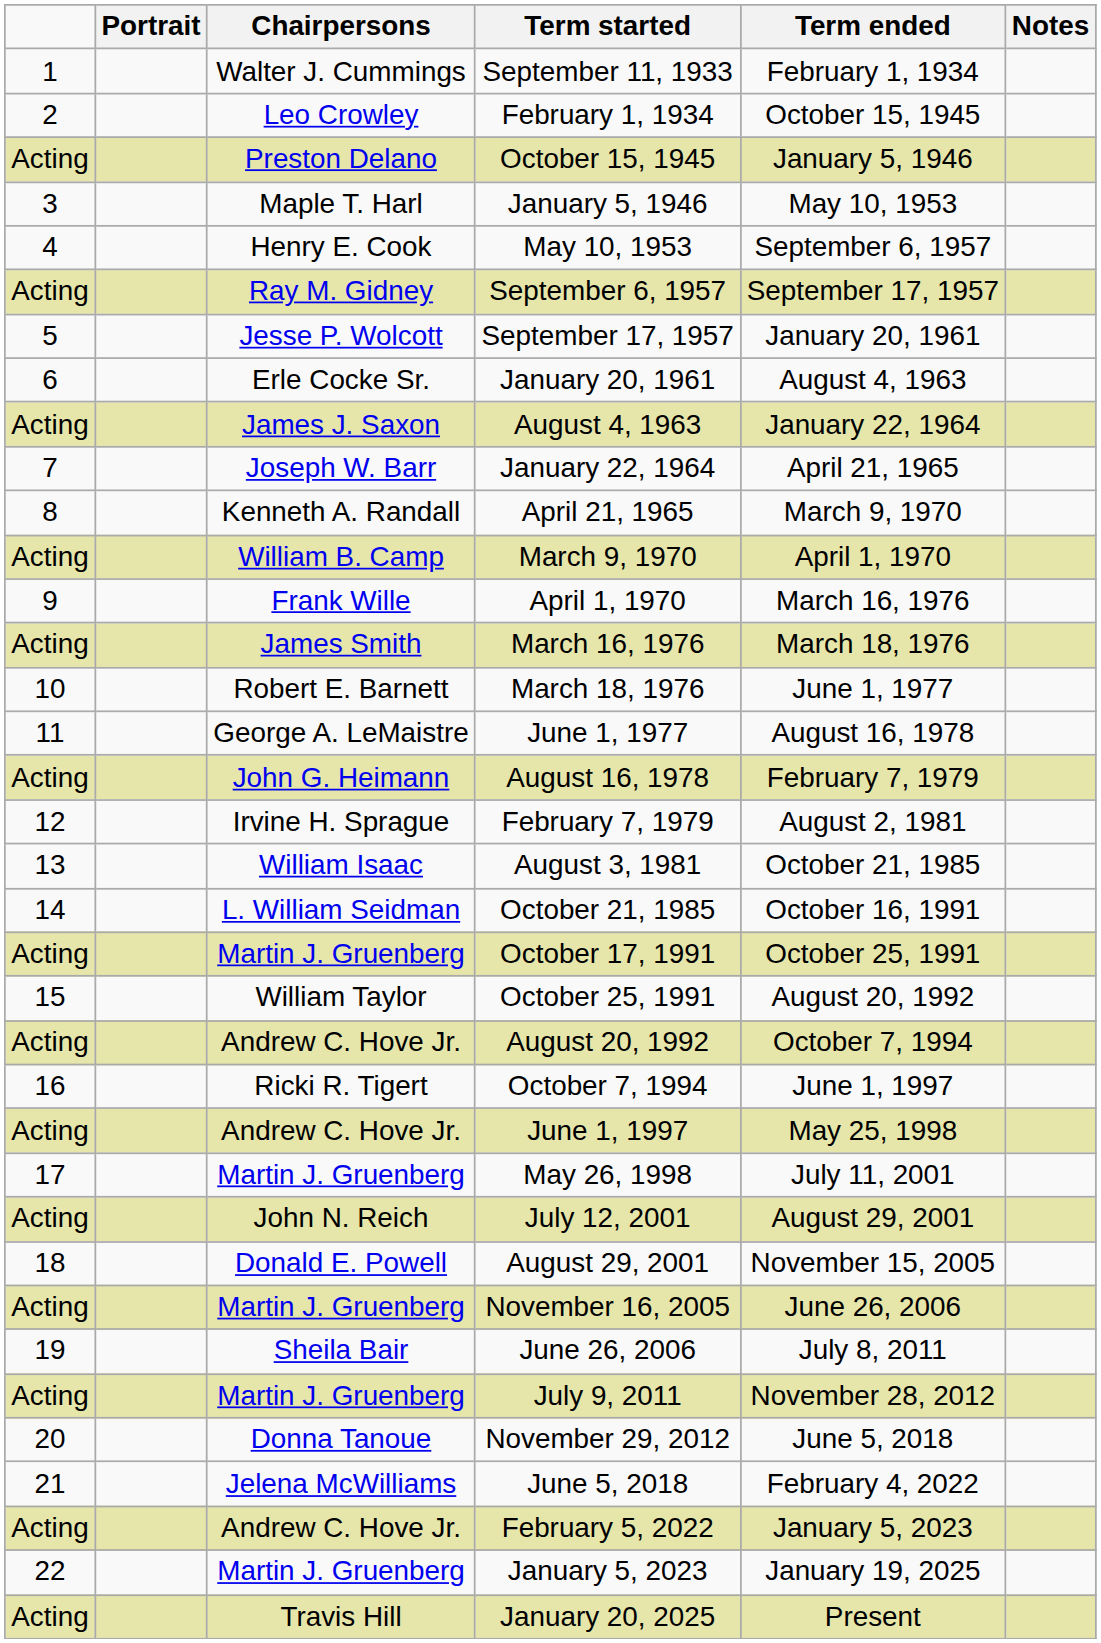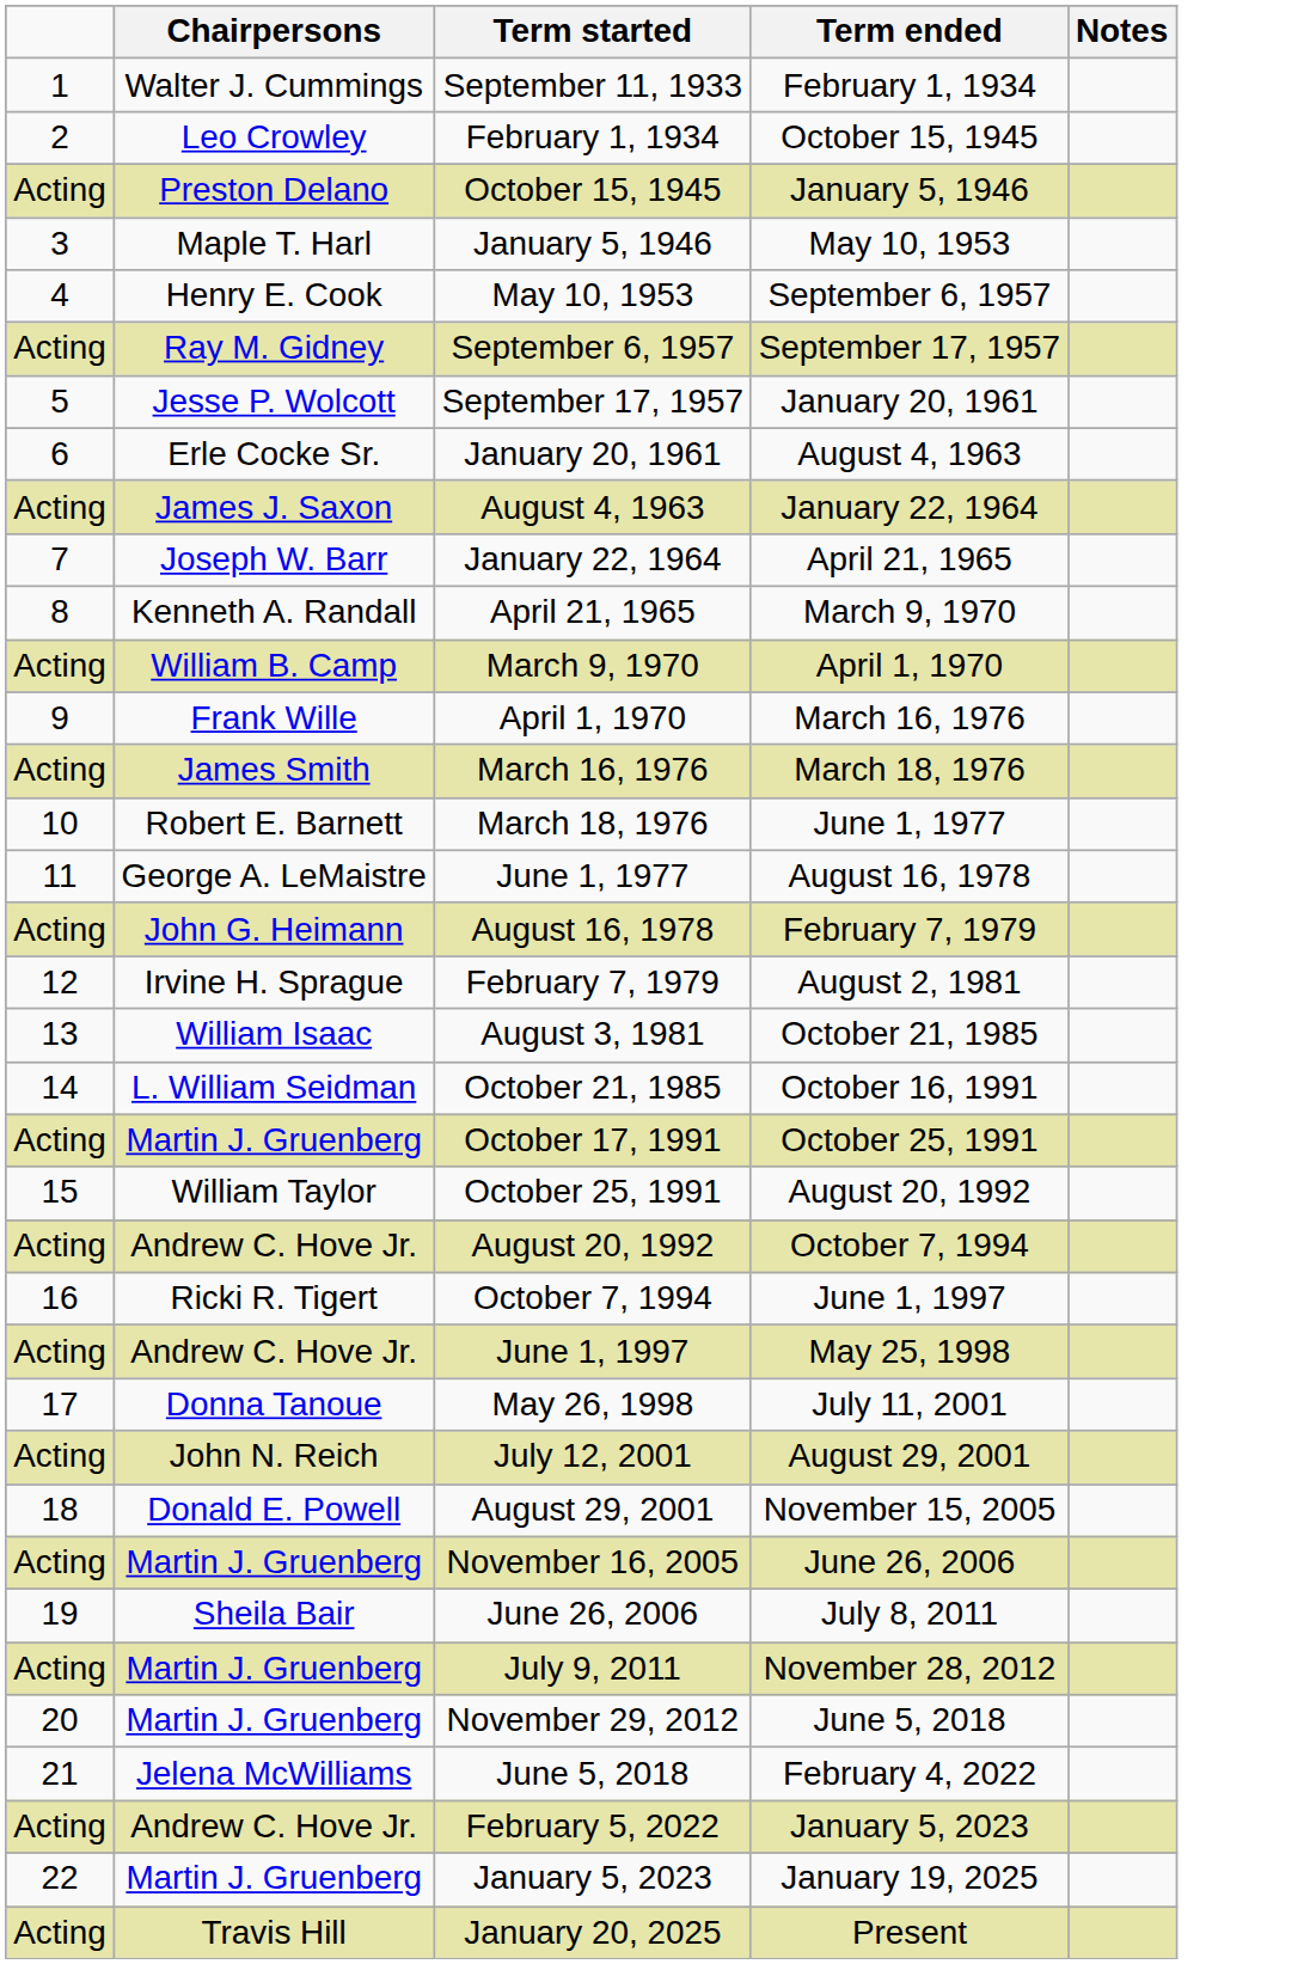 <table class=wikitable style="text-align:center">
 <tr>
 <td></td>
-<th>Portrait</th>
 <th>Chairpersons</th>
 <th>Term started</th>
 <th>Term ended</th>
 <th>Notes</th>
 </tr>
 <tr>
 <td>1</td>
-<td></td>
 <td>Walter J. Cummings</td>
 <td>September 11, 1933</td>
 <td>February 1, 1934</td>
 <td></td>
 </tr>
 <tr>
 <td>2</td>
-<td></td>
 <td><a href='#'>Leo Crowley</a></td>
 <td>February 1, 1934</td>
 <td>October 15, 1945</td>
 <td></td>
 </tr>
 <tr bgcolor="#e6e6aa">
 <td>Acting</td>
-<td></td>
 <td><a href='#'>Preston Delano</a></td>
 <td>October 15, 1945</td>
 <td>January 5, 1946</td>
 <td></td>
 </tr>
 <tr>
 <td>3</td>
-<td></td>
 <td>Maple T. Harl</td>
 <td>January 5, 1946</td>
 <td>May 10, 1953</td>
 <td></td>
 </tr>
 <tr>
 <td>4</td>
-<td></td>
 <td>Henry E. Cook</td>
 <td>May 10, 1953</td>
 <td>September 6, 1957</td>
 <td></td>
 </tr>
 <tr bgcolor="#e6e6aa">
 <td>Acting</td>
-<td></td>
 <td><a href='#'>Ray M. Gidney</a></td>
 <td>September 6, 1957</td>
 <td>September 17, 1957</td>
 <td></td>
 </tr>
 <tr>
 <td>5</td>
-<td></td>
 <td><a href='#'>Jesse P. Wolcott</a></td>
 <td>September 17, 1957</td>
 <td>January 20, 1961</td>
 <td></td>
 </tr>
 <tr>
 <td>6</td>
-<td></td>
 <td>Erle Cocke Sr.</td>
 <td>January 20, 1961</td>
 <td>August 4, 1963</td>
 <td></td>
 </tr>
 <tr bgcolor="#e6e6aa">
 <td>Acting</td>
-<td></td>
 <td><a href='#'>James J. Saxon</a></td>
 <td>August 4, 1963</td>
 <td>January 22, 1964</td>
 <td></td>
 </tr>
 <tr>
 <td>7</td>
-<td></td>
 <td><a href='#'>Joseph W. Barr</a></td>
 <td>January 22, 1964</td>
 <td>April 21, 1965</td>
 <td></td>
 </tr>
 <tr>
 <td>8</td>
-<td></td>
 <td>Kenneth A. Randall</td>
 <td>April 21, 1965</td>
 <td>March 9, 1970</td>
 <td></td>
 </tr>
 <tr bgcolor="#e6e6aa">
 <td>Acting</td>
-<td></td>
 <td><a href='#'>William B. Camp</a></td>
 <td>March 9, 1970</td>
 <td>April 1, 1970</td>
 <td></td>
 </tr>
 <tr>
 <td>9</td>
-<td></td>
 <td><a href='#'>Frank Wille</a></td>
 <td>April 1, 1970</td>
 <td>March 16, 1976</td>
 <td></td>
 </tr>
 <tr bgcolor="#e6e6aa">
 <td>Acting</td>
-<td></td>
 <td><a href='#'>James Smith</a></td>
 <td>March 16, 1976</td>
 <td>March 18, 1976</td>
 <td></td>
 </tr>
 <tr>
 <td>10</td>
-<td></td>
 <td>Robert E. Barnett</td>
 <td>March 18, 1976</td>
 <td>June 1, 1977</td>
 <td></td>
 </tr>
 <tr>
 <td>11</td>
-<td></td>
 <td>George A. LeMaistre</td>
 <td>June 1, 1977</td>
 <td>August 16, 1978</td>
 <td></td>
 </tr>
 <tr bgcolor="#e6e6aa">
 <td>Acting</td>
-<td></td>
 <td><a href='#'>John G. Heimann</a></td>
 <td>August 16, 1978</td>
 <td>February 7, 1979</td>
 <td></td>
 </tr>
 <tr>
 <td>12</td>
-<td></td>
 <td>Irvine H. Sprague</td>
 <td>February 7, 1979</td>
 <td>August 2, 1981</td>
 <td></td>
 </tr>
 <tr>
 <td>13</td>
-<td></td>
 <td><a href='#'>William Isaac</a></td>
 <td>August 3, 1981</td>
 <td>October 21, 1985</td>
 <td></td>
 </tr>
 <tr>
 <td>14</td>
-<td></td>
 <td><a href='#'>L. William Seidman</a></td>
 <td>October 21, 1985</td>
 <td>October 16, 1991</td>
 <td></td>
 </tr>
 <tr bgcolor="#e6e6aa">
 <td>Acting</td>
-<td></td>
 <td><a href='#'>Martin J. Gruenberg</a></td>
 <td>October 17, 1991</td>
 <td>October 25, 1991</td>
 <td></td>
 </tr>
 <tr>
 <td>15</td>
-<td></td>
 <td>William Taylor</td>
 <td>October 25, 1991</td>
 <td>August 20, 1992</td>
 <td></td>
 </tr>
 <tr bgcolor="#e6e6aa">
 <td>Acting</td>
-<td></td>
 <td>Andrew C. Hove Jr.</td>
 <td>August 20, 1992</td>
 <td>October 7, 1994</td>
 <td></td>
 </tr>
 <tr>
 <td>16</td>
-<td></td>
 <td>Ricki R. Tigert</td>
 <td>October 7, 1994</td>
 <td>June 1, 1997</td>
 <td></td>
 </tr>
 <tr bgcolor="#e6e6aa">
 <td>Acting</td>
-<td></td>
 <td>Andrew C. Hove Jr.</td>
 <td>June 1, 1997</td>
 <td>May 25, 1998</td>
 <td></td>
 </tr>
 <tr>
 <td>17</td>
-<td></td>
-<td><a href='#'>Martin J. Gruenberg</a></td>
+<td><a href='#'>Donna Tanoue</a></td>
 <td>May 26, 1998</td>
 <td>July 11, 2001</td>
 <td></td>
 </tr>
 <tr bgcolor="#e6e6aa">
 <td>Acting</td>
-<td></td>
 <td>John N. Reich</td>
 <td>July 12, 2001</td>
 <td>August 29, 2001</td>
 <td></td>
 </tr>
 <tr>
 <td>18</td>
-<td></td>
 <td><a href='#'>Donald E. Powell</a></td>
 <td>August 29, 2001</td>
 <td>November 15, 2005</td>
 <td></td>
 </tr>
 <tr bgcolor="#e6e6aa">
 <td>Acting</td>
-<td></td>
 <td><a href='#'>Martin J. Gruenberg</a></td>
 <td>November 16, 2005</td>
 <td>June 26, 2006</td>
 <td></td>
 </tr>
 <tr>
 <td>19</td>
-<td></td>
 <td><a href='#'>Sheila Bair</a></td>
 <td>June 26, 2006</td>
 <td>July 8, 2011</td>
 <td></td>
 </tr>
 <tr bgcolor="#e6e6aa">
 <td>Acting</td>
-<td></td>
 <td><a href='#'>Martin J. Gruenberg</a></td>
 <td>July 9, 2011</td>
 <td>November 28, 2012</td>
 <td></td>
 </tr>
 <tr>
 <td>20</td>
-<td></td>
-<td><a href='#'>Donna Tanoue</a></td>
+<td><a href='#'>Martin J. Gruenberg</a></td>
 <td>November 29, 2012</td>
 <td>June 5, 2018</td>
 <td></td>
 </tr>
 <tr>
 <td>21</td>
-<td></td>
 <td><a href='#'>Jelena McWilliams</a></td>
 <td>June 5, 2018</td>
 <td>February 4, 2022</td>
 <td></td>
 </tr>
 <tr bgcolor="#e6e6aa">
 <td>Acting</td>
-<td></td>
 <td>Andrew C. Hove Jr.</td>
 <td>February 5, 2022</td>
 <td>January 5, 2023</td>
 <td></td>
 </tr>
 <tr>
 <td>22</td>
-<td></td>
 <td><a href='#'>Martin J. Gruenberg</a></td>
 <td>January 5, 2023</td>
 <td>January 19, 2025</td>
 <td></td>
 </tr>
 <tr bgcolor="#e6e6aa">
 <td>Acting</td>
-<td></td>
 <td>Travis Hill</td>
 <td>January 20, 2025</td>
 <td>Present</td>
 <td></td>
 </tr>
 </table>
